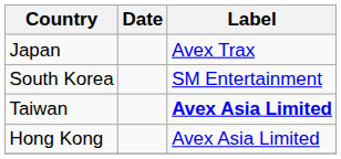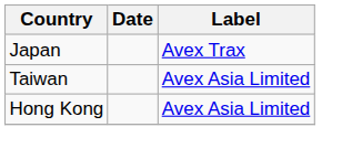 <table class="wikitable">
 <tr>
 <th>Country</th>
 <th>Date</th>
 <th>Label</th>
 </tr>
 <tr>
 <td>Japan</td>
 <td></td>
 <td><a href='#'>Avex Trax</a></td>
 </tr>
 <tr>
-<td>South Korea</td>
-<td></td>
-<td><a href='#'>SM Entertainment</a></td>
-</tr>
-<tr>
 <td>Taiwan</td>
 <td></td>
-<td><strong><a href='#'>Avex Asia Limited</a></strong></td>
+<td><a href='#'>Avex Asia Limited</a></td>
 </tr>
 <tr>
 <td>Hong Kong</td>
 <td></td>
 <td><a href='#'>Avex Asia Limited</a></td>
 </tr>
 <tr>
 </tr>
 </table>
